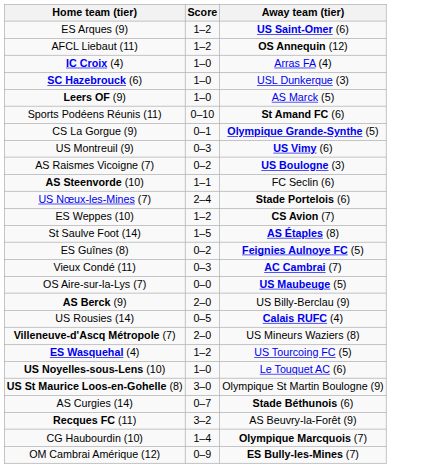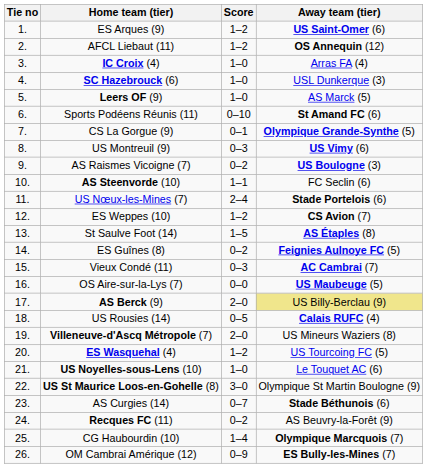 <table class="wikitable" style="text-align: center">
 <tr>
+<th>Tie no</th>
 <th>Home team (tier)</th>
 <th>Score</th>
 <th>Away team (tier)</th>
 </tr>
 <tr>
+<td>1.</td>
 <td>ES Arques (9)</td>
 <td>1–2 </td>
 <td><strong><a href='#'>US Saint-Omer</a></strong> (6)</td>
 </tr>
 <tr>
+<td>2.</td>
 <td>AFCL Liebaut (11)</td>
 <td>1–2</td>
 <td><strong>OS Annequin</strong> (12)</td>
 </tr>
 <tr>
+<td>3.</td>
 <td><strong><a href='#'>IC Croix</a></strong> (4)</td>
 <td>1–0</td>
 <td><a href='#'>Arras FA</a> (4)</td>
 </tr>
 <tr>
+<td>4.</td>
 <td><strong><a href='#'>SC Hazebrouck</a></strong> (6)</td>
 <td>1–0</td>
 <td><a href='#'>USL Dunkerque</a> (3)</td>
 </tr>
 <tr>
+<td>5.</td>
 <td><strong>Leers OF</strong> (9)</td>
 <td>1–0</td>
 <td><a href='#'>AS Marck</a> (5)</td>
 </tr>
 <tr>
+<td>6.</td>
 <td>Sports Podéens Réunis (11)</td>
 <td>0–10</td>
 <td><strong>St Amand FC</strong> (6)</td>
 </tr>
 <tr>
+<td>7.</td>
 <td>CS La Gorgue (9)</td>
 <td>0–1</td>
 <td><strong><a href='#'>Olympique Grande-Synthe</a></strong> (5)</td>
 </tr>
 <tr>
+<td>8.</td>
 <td>US Montreuil (9)</td>
 <td>0–3</td>
 <td><strong><a href='#'>US Vimy</a></strong> (6)</td>
 </tr>
 <tr>
+<td>9.</td>
 <td>AS Raismes Vicoigne (7)</td>
 <td>0–2</td>
 <td><strong><a href='#'>US Boulogne</a></strong> (3)</td>
 </tr>
 <tr>
+<td>10.</td>
 <td><strong>AS Steenvorde</strong> (10)</td>
 <td>1–1 </td>
 <td>FC Seclin (6)</td>
 </tr>
 <tr>
+<td>11.</td>
 <td><a href='#'>US Nœux-les-Mines</a> (7)</td>
 <td>2–4</td>
 <td><strong>Stade Portelois</strong> (6)</td>
 </tr>
 <tr>
+<td>12.</td>
 <td>ES Weppes (10)</td>
 <td>1–2 </td>
 <td><strong>CS Avion</strong> (7)</td>
 </tr>
 <tr>
+<td>13.</td>
 <td>St Saulve Foot (14)</td>
 <td>1–5</td>
 <td><strong><a href='#'>AS Étaples</a></strong> (8)</td>
 </tr>
 <tr>
+<td>14.</td>
 <td>ES Guînes (8)</td>
 <td>0–2</td>
 <td><strong><a href='#'>Feignies Aulnoye FC</a></strong> (5)</td>
 </tr>
 <tr>
+<td>15.</td>
 <td>Vieux Condé (11)</td>
 <td>0–3</td>
 <td><strong><a href='#'>AC Cambrai</a></strong> (7)</td>
 </tr>
 <tr>
+<td>16.</td>
 <td>OS Aire-sur-la-Lys (7)</td>
 <td>0–0 </td>
 <td><strong><a href='#'>US Maubeuge</a></strong> (5)</td>
 </tr>
 <tr>
+<td>17.</td>
 <td><strong>AS Berck</strong> (9)</td>
 <td>2–0</td>
-<td>US Billy-Berclau (9)</td>
+<td style="background: khaki;">US Billy-Berclau (9)</td>
 </tr>
 <tr>
+<td>18.</td>
 <td>US Rousies (14)</td>
 <td>0–5</td>
 <td><strong><a href='#'>Calais RUFC</a></strong> (4)</td>
 </tr>
 <tr>
+<td>19.</td>
 <td><strong>Villeneuve-d'Ascq Métropole</strong> (7)</td>
 <td>2–0 </td>
 <td>US Mineurs Waziers (8)</td>
 </tr>
 <tr>
+<td>20.</td>
 <td><strong><a href='#'>ES Wasquehal</a></strong> (4)</td>
 <td>1–2 </td>
 <td><a href='#'>US Tourcoing FC</a> (5)</td>
 </tr>
 <tr>
+<td>21.</td>
 <td><strong>US Noyelles-sous-Lens</strong> (10)</td>
 <td>1–0</td>
 <td><a href='#'>Le Touquet AC</a> (6)</td>
 </tr>
 <tr>
+<td>22.</td>
 <td><strong>US St Maurice Loos-en-Gohelle</strong> (8)</td>
 <td>3–0</td>
 <td>Olympique St Martin Boulogne (9)</td>
 </tr>
 <tr>
+<td>23.</td>
 <td>AS Curgies (14)</td>
 <td>0–7</td>
 <td><strong>Stade Béthunois</strong> (6)</td>
 </tr>
 <tr>
+<td>24.</td>
 <td><strong>Recques FC</strong> (11)</td>
-<td>3–2 </td>
+<td>0–2</td>
 <td>AS Beuvry-la-Forêt (9)</td>
 </tr>
 <tr>
+<td>25.</td>
 <td>CG Haubourdin (10)</td>
 <td>1–4</td>
 <td><strong>Olympique Marcquois</strong> (7)</td>
 </tr>
 <tr>
+<td>26.</td>
 <td>OM Cambrai Amérique (12)</td>
 <td>0–9</td>
 <td><strong>ES Bully-les-Mines</strong> (7)</td>
 </tr>
 </table>
